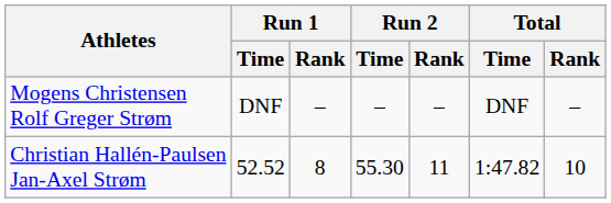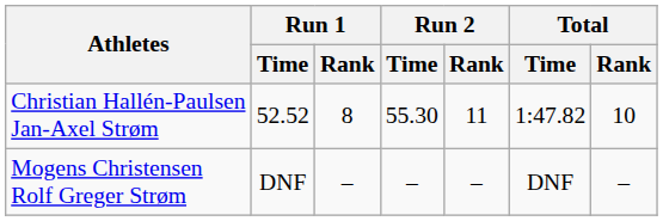 <table class="wikitable" border="1" style="font-size:90%">
 <tr>
 <th rowspan="2">Athletes</th>
 <th colspan="2">Run 1</th>
 <th colspan="2">Run 2</th>
 <th colspan="2">Total</th>
 </tr>
 <tr>
 <th>Time</th>
 <th>Rank</th>
 <th>Time</th>
 <th>Rank</th>
 <th>Time</th>
 <th>Rank</th>
 </tr>
 <tr>
+<td><a href='#'>Christian Hallén-Paulsen</a><br><a href='#'>Jan-Axel Strøm</a></td>
+<td align="center">52.52</td>
+<td align="center">8</td>
+<td align="center">55.30</td>
+<td align="center">11</td>
+<td align="center">1:47.82</td>
+<td align="center">10</td>
+</tr>
+<tr>
 <td><a href='#'>Mogens Christensen</a><br><a href='#'>Rolf Greger Strøm</a></td>
 <td align="center">DNF</td>
 <td align="center">–</td>
 <td align="center">–</td>
 <td align="center">–</td>
 <td align="center">DNF</td>
 <td align="center">–</td>
 </tr>
-<tr>
-<td><a href='#'>Christian Hallén-Paulsen</a><br><a href='#'>Jan-Axel Strøm</a></td>
-<td align="center">52.52</td>
-<td align="center">8</td>
-<td align="center">55.30</td>
-<td align="center">11</td>
-<td align="center">1:47.82</td>
-<td align="center">10</td>
-</tr>
 </table>
